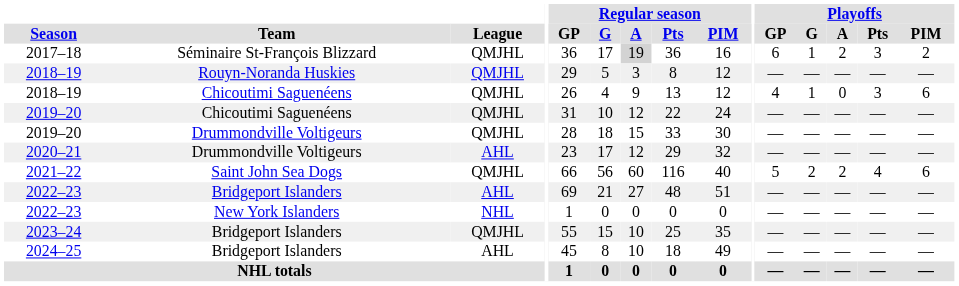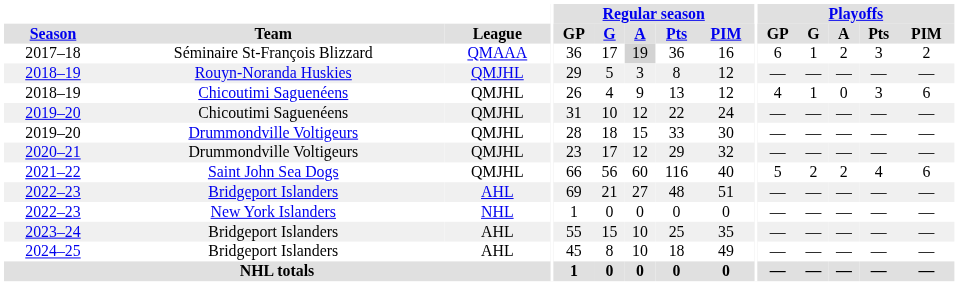 <table border="0" cellpadding="1" cellspacing="0" style="text-align:center; width:60em;">
 <tr bgcolor="#e0e0e0">
 <th colspan="3" bgcolor="#ffffff"></th>
 <th rowspan="100" bgcolor="#ffffff"></th>
 <th colspan="5"><a href='#'>Regular season</a></th>
 <th rowspan="100" bgcolor="#ffffff"></th>
 <th colspan="5"><a href='#'>Playoffs</a></th>
 </tr>
 <tr bgcolor="#e0e0e0">
 <th><a href='#'>Season</a></th>
 <th>Team</th>
 <th>League</th>
 <th>GP</th>
 <th><a href='#'>G</a></th>
 <th><a href='#'>A</a></th>
 <th><a href='#'>Pts</a></th>
 <th><a href='#'>PIM</a></th>
 <th>GP</th>
 <th>G</th>
 <th>A</th>
 <th>Pts</th>
 <th>PIM</th>
 </tr>
 <tr>
 <td>2017–18</td>
 <td>Séminaire St-François Blizzard</td>
-<td>QMJHL</td>
+<td><a href='#'>QMAAA</a></td>
 <td>36</td>
 <td>17</td>
 <td style="background: lightgrey;">19</td>
 <td>36</td>
 <td>16</td>
 <td>6</td>
 <td>1</td>
 <td>2</td>
 <td>3</td>
 <td>2</td>
 </tr>
 <tr bgcolor="#f0f0f0">
 <td><a href='#'>2018–19</a></td>
 <td><a href='#'>Rouyn-Noranda Huskies</a></td>
 <td><a href='#'>QMJHL</a></td>
 <td>29</td>
 <td>5</td>
 <td>3</td>
 <td>8</td>
 <td>12</td>
 <td>—</td>
 <td>—</td>
 <td>—</td>
 <td>—</td>
 <td>—</td>
 </tr>
 <tr>
 <td>2018–19</td>
 <td><a href='#'>Chicoutimi Saguenéens</a></td>
 <td>QMJHL</td>
 <td>26</td>
 <td>4</td>
 <td>9</td>
 <td>13</td>
 <td>12</td>
 <td>4</td>
 <td>1</td>
 <td>0</td>
 <td>3</td>
 <td>6</td>
 </tr>
 <tr bgcolor="#f0f0f0">
 <td><a href='#'>2019–20</a></td>
 <td>Chicoutimi Saguenéens</td>
 <td>QMJHL</td>
 <td>31</td>
 <td>10</td>
 <td>12</td>
 <td>22</td>
 <td>24</td>
 <td>—</td>
 <td>—</td>
 <td>—</td>
 <td>—</td>
 <td>—</td>
 </tr>
 <tr>
 <td>2019–20</td>
 <td><a href='#'>Drummondville Voltigeurs</a></td>
 <td>QMJHL</td>
 <td>28</td>
 <td>18</td>
 <td>15</td>
 <td>33</td>
 <td>30</td>
 <td>—</td>
 <td>—</td>
 <td>—</td>
 <td>—</td>
 <td>—</td>
 </tr>
 <tr bgcolor="#f0f0f0">
 <td><a href='#'>2020–21</a></td>
 <td>Drummondville Voltigeurs</td>
-<td><a href='#'>AHL</a></td>
+<td>QMJHL</td>
 <td>23</td>
 <td>17</td>
 <td>12</td>
 <td>29</td>
 <td>32</td>
 <td>—</td>
 <td>—</td>
 <td>—</td>
 <td>—</td>
 <td>—</td>
 </tr>
 <tr>
 <td><a href='#'>2021–22</a></td>
 <td><a href='#'>Saint John Sea Dogs</a></td>
 <td>QMJHL</td>
 <td>66</td>
 <td>56</td>
 <td>60</td>
 <td>116</td>
 <td>40</td>
 <td>5</td>
 <td>2</td>
 <td>2</td>
 <td>4</td>
 <td>6</td>
 </tr>
 <tr bgcolor="#f0f0f0">
 <td><a href='#'>2022–23</a></td>
 <td><a href='#'>Bridgeport Islanders</a></td>
 <td><a href='#'>AHL</a></td>
 <td>69</td>
 <td>21</td>
 <td>27</td>
 <td>48</td>
 <td>51</td>
 <td>—</td>
 <td>—</td>
 <td>—</td>
 <td>—</td>
 <td>—</td>
 </tr>
 <tr>
 <td><a href='#'>2022–23</a></td>
 <td><a href='#'>New York Islanders</a></td>
 <td><a href='#'>NHL</a></td>
 <td>1</td>
 <td>0</td>
 <td>0</td>
 <td>0</td>
 <td>0</td>
 <td>—</td>
 <td>—</td>
 <td>—</td>
 <td>—</td>
 <td>—</td>
 </tr>
 <tr bgcolor="#f0f0f0">
 <td><a href='#'>2023–24</a></td>
 <td>Bridgeport Islanders</td>
-<td>QMJHL</td>
+<td>AHL</td>
 <td>55</td>
 <td>15</td>
 <td>10</td>
 <td>25</td>
 <td>35</td>
 <td>—</td>
 <td>—</td>
 <td>—</td>
 <td>—</td>
 <td>—</td>
 </tr>
 <tr>
 <td><a href='#'>2024–25</a></td>
 <td>Bridgeport Islanders</td>
 <td>AHL</td>
 <td>45</td>
 <td>8</td>
 <td>10</td>
 <td>18</td>
 <td>49</td>
 <td>—</td>
 <td>—</td>
 <td>—</td>
 <td>—</td>
 <td>—</td>
 </tr>
 <tr bgcolor="#e0e0e0">
 <th colspan="3">NHL totals</th>
 <th>1</th>
 <th>0</th>
 <th>0</th>
 <th>0</th>
 <th>0</th>
 <th>—</th>
 <th>—</th>
 <th>—</th>
 <th>—</th>
 <th>—</th>
 </tr>
 </table>
